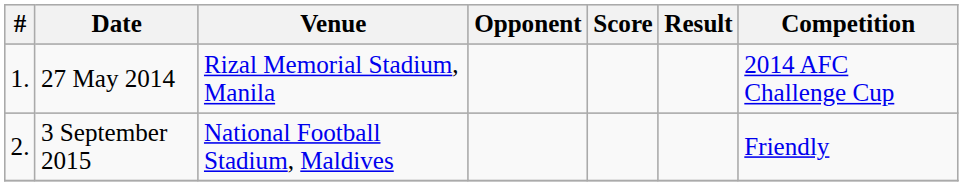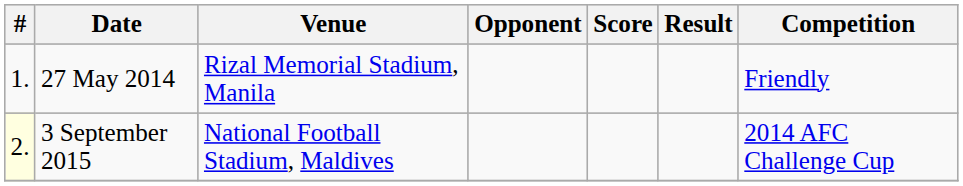 <table class="wikitable">
 <tr>
 <th>#</th>
 <th>Date</th>
 <th>Venue</th>
 <th>Opponent</th>
 <th>Score</th>
 <th>Result</th>
 <th>Competition</th>
 </tr>
 <tr>
 <td>1.</td>
 <td>27 May 2014</td>
 <td><a href='#'>Rizal Memorial Stadium</a>, <a href='#'>Manila</a></td>
 <td></td>
 <td></td>
 <td></td>
-<td><a href='#'>2014 AFC Challenge Cup</a></td>
+<td><a href='#'>Friendly</a></td>
 </tr>
 <tr>
-<td>2.</td>
+<td style="background: lightyellow;">2.</td>
 <td>3 September 2015</td>
 <td><a href='#'>National Football Stadium</a>, <a href='#'>Maldives</a></td>
 <td></td>
 <td></td>
 <td></td>
-<td><a href='#'>Friendly</a></td>
+<td><a href='#'>2014 AFC Challenge Cup</a></td>
 </tr>
 <tr>
 </tr>
 </table>
